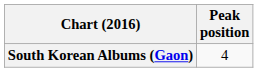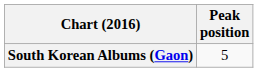 <table class="wikitable plainrowheaders" style="text-align:center">
 <tr>
 <th>Chart (2016)</th>
 <th>Peak<br>position</th>
 </tr>
 <tr>
 <th scope="row">South Korean Albums (<a href='#'>Gaon</a>)</th>
-<td>4</td>
+<td>5</td>
 </tr>
 </table>
